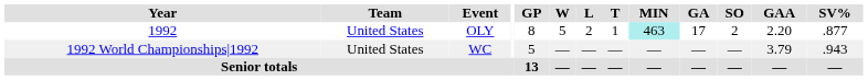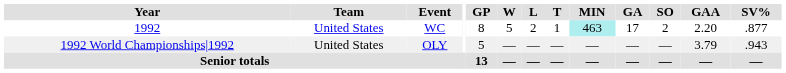 <table border="0" cellpadding="1" cellspacing="0" ID="Table3" style="text-align:center; width:60em">
 <tr ALIGN="center" bgcolor="#e0e0e0">
 <th>Year</th>
 <th>Team</th>
 <th>Event</th>
 <th rowspan="99" bgcolor="#ffffff"></th>
 <th>GP</th>
 <th>W</th>
 <th>L</th>
 <th>T</th>
 <th>MIN</th>
 <th>GA</th>
 <th>SO</th>
 <th>GAA</th>
 <th>SV%</th>
 </tr>
 <tr>
 <td><a href='#'>1992</a></td>
 <td><a href='#'>United States</a></td>
-<td><a href='#'>OLY</a></td>
+<td><a href='#'>WC</a></td>
 <td>8</td>
 <td>5</td>
 <td>2</td>
 <td>1</td>
 <td style="background: paleturquoise;">463</td>
 <td>17</td>
 <td>2</td>
 <td>2.20</td>
 <td>.877</td>
 </tr>
 <tr bgcolor="#f0f0f0">
 <td><a href='#'>1992 World Championships|1992</a></td>
 <td>United States</td>
-<td><a href='#'>WC</a></td>
+<td><a href='#'>OLY</a></td>
 <td>5</td>
 <td>—</td>
 <td>—</td>
 <td>—</td>
 <td>—</td>
 <td>—</td>
 <td>—</td>
 <td>3.79</td>
 <td>.943</td>
 </tr>
 <tr bgcolor="#e0e0e0">
 <th colspan=4>Senior totals</th>
 <th>13</th>
 <th>—</th>
 <th>—</th>
 <th>—</th>
 <th>—</th>
 <th>—</th>
 <th>—</th>
 <th>—</th>
 <th>—</th>
 </tr>
 </table>
